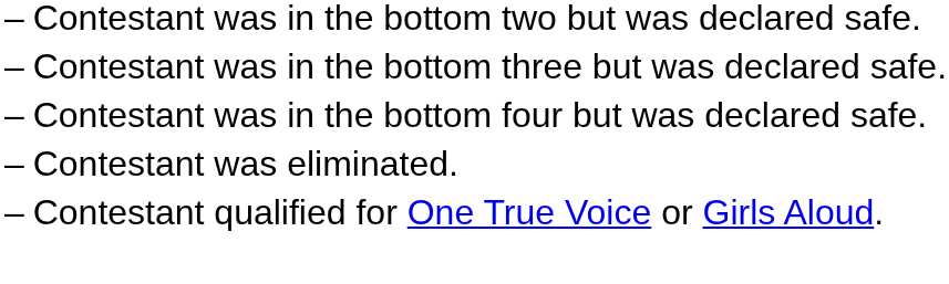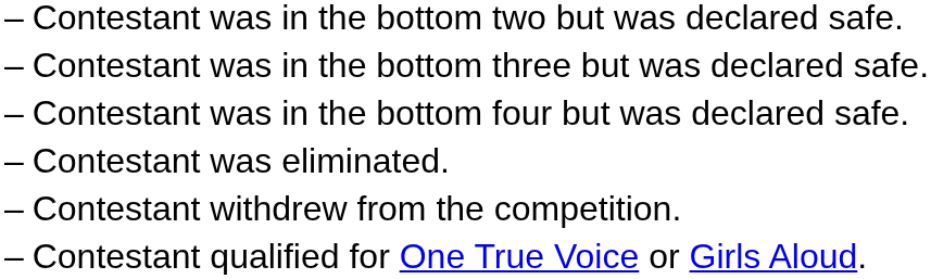 <table>
 <tr>
 <td> –</td>
 <td>Contestant was in the bottom two but was declared safe.</td>
 </tr>
 <tr>
 <td> –</td>
 <td>Contestant was in the bottom three but was declared safe.</td>
 </tr>
 <tr>
 <td> –</td>
 <td>Contestant was in the bottom four but was declared safe.</td>
 </tr>
 <tr>
 <td> –</td>
 <td>Contestant was eliminated.</td>
 </tr>
 <tr>
 <td> –</td>
+<td>Contestant withdrew from the competition.</td>
+</tr>
+<tr>
+<td> –</td>
 <td>Contestant qualified for <a href='#'>One True Voice</a> or <a href='#'>Girls Aloud</a>.</td>
 </tr>
 <tr>
 </tr>
 </table>
